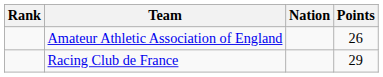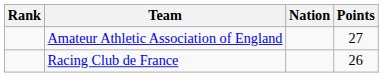 <table class="wikitable sortable" style="text-align:center">
 <tr>
 <th>Rank</th>
 <th>Team</th>
 <th>Nation</th>
 <th>Points</th>
 </tr>
 <tr>
 <td></td>
 <td align=left><a href='#'>Amateur Athletic Association of England</a></td>
 <td align=left></td>
-<td>26</td>
+<td>27</td>
 </tr>
 <tr>
 <td></td>
 <td align=left><a href='#'>Racing Club de France</a></td>
 <td align=left></td>
-<td>29</td>
+<td>26</td>
 </tr>
 </table>
